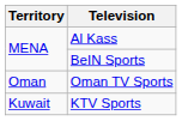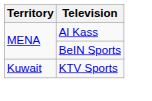 <table class="wikitable">
 <tr>
 <th>Territory</th>
 <th>Television</th>
 </tr>
 <tr>
 <td rowspan=2><a href='#'>MENA</a></td>
 <td><a href='#'>Al Kass</a></td>
 </tr>
 <tr>
 <td><a href='#'>BeIN Sports</a></td>
 </tr>
 <tr>
-<td rowspan=1><a href='#'>Oman</a></td>
-<td><a href='#'>Oman TV Sports</a></td>
-</tr>
-<tr>
 <td rowspan=1><a href='#'>Kuwait</a></td>
 <td><a href='#'>KTV Sports</a></td>
 </tr>
 </table>
